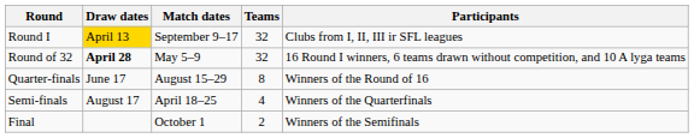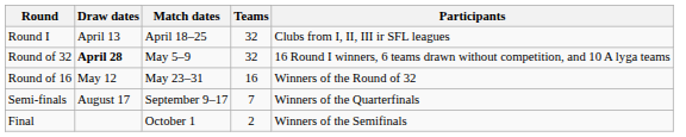 <table class="wikitable" style="font-size:90%">
 <tr>
 <th>Round</th>
 <th>Draw dates</th>
 <th>Match dates</th>
 <th>Teams</th>
 <th>Participants</th>
 </tr>
 <tr>
 <td>Round I</td>
-<td style="background: gold;">April 13</td>
-<td>September 9–17</td>
+<td>April 13</td>
+<td>April 18–25</td>
 <td style="text-align:center;">32</td>
 <td>Clubs from I, II, III ir SFL leagues</td>
 </tr>
 <tr>
 <td>Round of 32</td>
 <td><strong>April 28</strong></td>
 <td>May 5–9</td>
 <td style="text-align:center;">32</td>
 <td>16 Round I winners, 6 teams drawn without competition, and 10 A lyga teams</td>
 </tr>
 <tr>
-<td>Quarter-finals</td>
-<td>June 17</td>
-<td>August 15–29</td>
-<td style="text-align:center;">8</td>
-<td>Winners of the Round of 16</td>
+<td>Round of 16</td>
+<td>May 12</td>
+<td>May 23–31</td>
+<td style="text-align:center;">16</td>
+<td>Winners of the Round of 32</td>
 </tr>
 <tr>
 <td>Semi-finals</td>
 <td>August 17</td>
-<td>April 18–25</td>
-<td style="text-align:center;">4</td>
+<td>September 9–17</td>
+<td style="text-align:center;">7</td>
 <td>Winners of the Quarterfinals</td>
 </tr>
 <tr>
 <td>Final</td>
 <td></td>
 <td>October 1</td>
 <td style="text-align:center;">2</td>
 <td>Winners of the Semifinals</td>
 </tr>
 </table>
